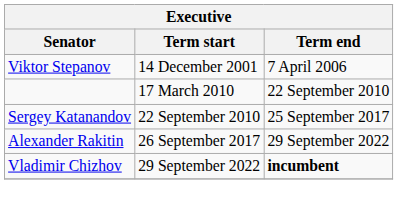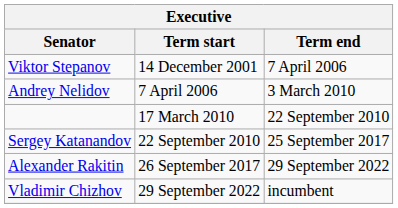 <table class="wikitable sortable">
 <tr>
 <th colspan=3>Executive</th>
 </tr>
 <tr>
 <th>Senator</th>
 <th>Term start</th>
 <th>Term end</th>
 </tr>
 <tr>
 <td><a href='#'>Viktor Stepanov</a></td>
 <td>14 December 2001</td>
 <td>7 April 2006</td>
+</tr>
+<tr>
+<td><a href='#'>Andrey Nelidov</a></td>
+<td>7 April 2006</td>
+<td>3 March 2010</td>
 </tr>
 <tr>
 <td></td>
 <td>17 March 2010</td>
 <td>22 September 2010</td>
 </tr>
 <tr>
 <td><a href='#'>Sergey Katanandov</a></td>
 <td>22 September 2010</td>
 <td>25 September 2017</td>
 </tr>
 <tr>
 <td><a href='#'>Alexander Rakitin</a></td>
 <td>26 September 2017</td>
 <td>29 September 2022</td>
 </tr>
 <tr>
 <td><a href='#'>Vladimir Chizhov</a></td>
 <td>29 September 2022</td>
-<td><strong>incumbent</strong></td>
+<td>incumbent</td>
 </tr>
 <tr>
 </tr>
 </table>
